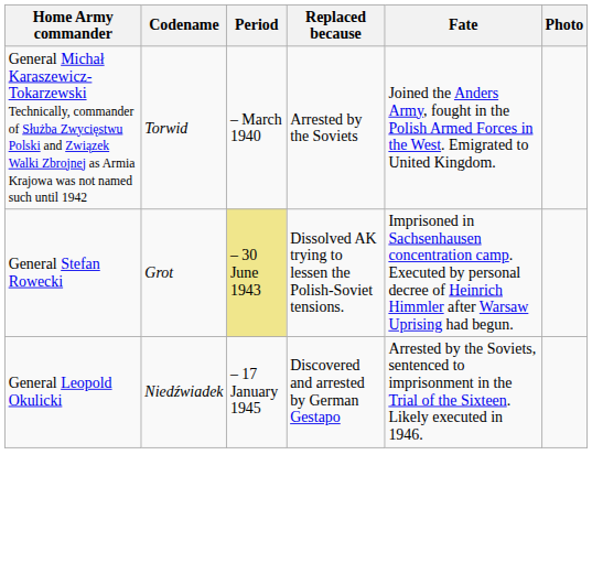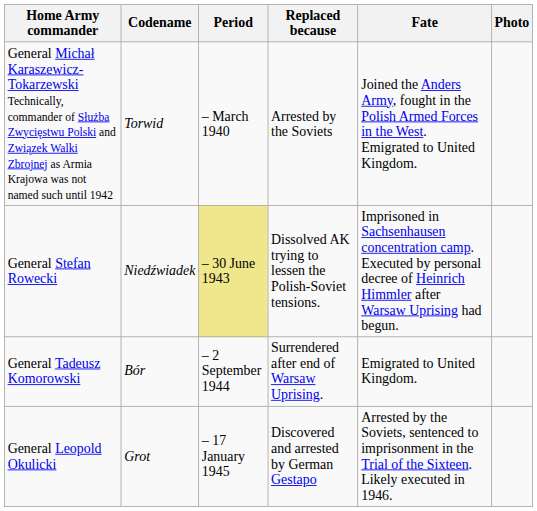 <table class="wikitable collapsible sortable">
 <tr>
 <th>Home Army commander</th>
 <th>Codename</th>
 <th>Period</th>
 <th>Replaced because</th>
 <th>Fate</th>
 <th>Photo</th>
 </tr>
 <tr>
 <td>General <a href='#'>Michał Karaszewicz-Tokarzewski</a><br><small>Technically, commander of <a href='#'>Służba Zwycięstwu Polski</a> and <a href='#'>Związek Walki Zbrojnej</a> as Armia Krajowa was not named such until 1942</small></td>
 <td><em>Torwid</em></td>
 <td> – March 1940</td>
 <td>Arrested by the Soviets</td>
 <td>Joined the <a href='#'>Anders Army</a>, fought in the <a href='#'>Polish Armed Forces in the West</a>. Emigrated to United Kingdom.</td>
 <td></td>
 </tr>
 <tr>
 <td>General <a href='#'>Stefan Rowecki</a></td>
-<td><em>Grot</em></td>
+<td><em>Niedźwiadek</em></td>
 <td style="background: khaki;"> – 30 June 1943</td>
 <td>Dissolved AK trying to lessen the Polish-Soviet tensions.</td>
 <td>Imprisoned in <a href='#'>Sachsenhausen concentration camp</a>. Executed by personal decree of <a href='#'>Heinrich Himmler</a> after <a href='#'>Warsaw Uprising</a> had begun.</td>
 <td></td>
 </tr>
 <tr>
+<td>General <a href='#'>Tadeusz Komorowski</a></td>
+<td><em>Bór</em></td>
+<td> – 2 September 1944</td>
+<td>Surrendered after end of <a href='#'>Warsaw Uprising</a>.</td>
+<td>Emigrated to United Kingdom.</td>
+<td></td>
+</tr>
+<tr>
 <td>General <a href='#'>Leopold Okulicki</a></td>
-<td><em>Niedźwiadek</em></td>
+<td><em>Grot</em></td>
 <td> – 17 January 1945</td>
 <td>Discovered and arrested by German <a href='#'>Gestapo</a></td>
 <td>Arrested by the Soviets, sentenced to imprisonment in the <a href='#'>Trial of the Sixteen</a>. Likely executed in 1946.</td>
 <td></td>
 </tr>
 </table>
